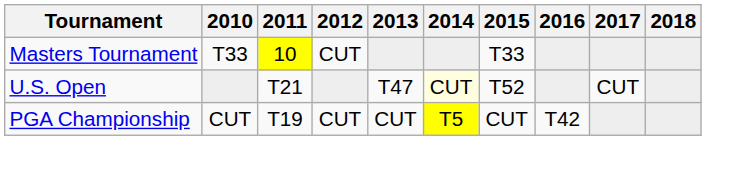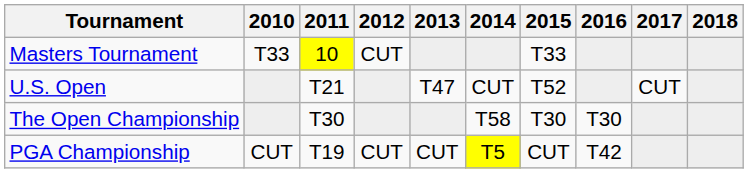 <table class="wikitable" style="font-size:95%;text-align:center;">
 <tr>
 <th>Tournament</th>
 <th>2010</th>
 <th>2011</th>
 <th>2012</th>
 <th>2013</th>
 <th>2014</th>
 <th>2015</th>
 <th>2016</th>
 <th>2017</th>
 <th>2018</th>
 </tr>
 <tr>
 <td align=left><a href='#'>Masters Tournament</a></td>
 <td>T33</td>
 <td style="background:yellow;">10</td>
 <td>CUT</td>
 <td style="background:#eeeeee;"></td>
 <td style="background:#eeeeee;"></td>
 <td>T33</td>
 <td style="background:#eeeeee;"></td>
 <td style="background:#eeeeee;"></td>
 <td style="background:#eeeeee;"></td>
 </tr>
 <tr>
 <td align=left><a href='#'>U.S. Open</a></td>
 <td style="background:#eeeeee;"></td>
 <td>T21</td>
 <td style="background:#eeeeee;"></td>
 <td>T47</td>
-<td style="background: lightyellow;">CUT</td>
+<td>CUT</td>
 <td>T52</td>
 <td style="background:#eeeeee;"></td>
 <td>CUT</td>
+<td style="background:#eeeeee;"></td>
+</tr>
+<tr>
+<td align=left><a href='#'>The Open Championship</a></td>
+<td style="background:#eeeeee;"></td>
+<td>T30</td>
+<td style="background:#eeeeee;"></td>
+<td style="background:#eeeeee;"></td>
+<td>T58</td>
+<td>T30</td>
+<td>T30</td>
+<td style="background:#eeeeee;"></td>
 <td style="background:#eeeeee;"></td>
 </tr>
 <tr>
 <td align=left><a href='#'>PGA Championship</a></td>
 <td>CUT</td>
 <td>T19</td>
 <td>CUT</td>
 <td>CUT</td>
 <td style="background:yellow;">T5</td>
 <td>CUT</td>
 <td>T42</td>
 <td style="background:#eeeeee;"></td>
 <td style="background:#eeeeee;"></td>
 </tr>
 </table>
